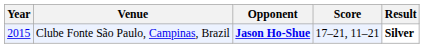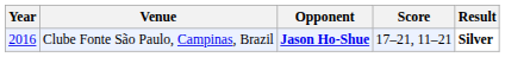 <table class="sortable wikitable" style="font-size: 90%;">
 <tr>
 <th>Year</th>
 <th>Venue</th>
 <th>Opponent</th>
 <th>Score</th>
 <th>Result</th>
 </tr>
 <tr style="background:#ECF2FF">
-<td align="center"><a href='#'>2015</a></td>
+<td align="center"><a href='#'>2016</a></td>
 <td align="left">Clube Fonte São Paulo, <a href='#'>Campinas</a>, Brazil</td>
 <td align="left"><strong> <a href='#'>Jason Ho-Shue</a></strong></td>
 <td align="left">17–21, 11–21</td>
 <td style="text-align:left; background:white"> <strong>Silver</strong></td>
 </tr>
 </table>
